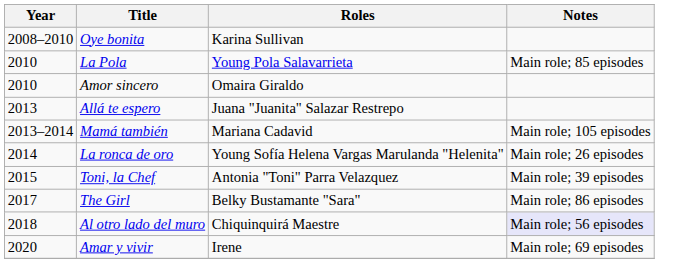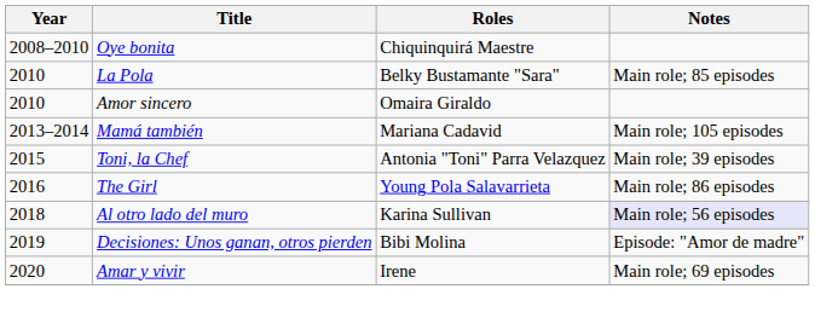 <table class="wikitable sortable">
 <tr>
 <th>Year</th>
 <th>Title</th>
 <th>Roles</th>
 <th>Notes</th>
 </tr>
 <tr>
 <td>2008–2010</td>
 <td><em><a href='#'>Oye bonita</a></em></td>
-<td>Karina Sullivan</td>
+<td>Chiquinquirá Maestre</td>
 <td></td>
 </tr>
 <tr>
 <td>2010</td>
 <td><em><a href='#'>La Pola</a></em></td>
-<td><a href='#'>Young Pola Salavarrieta</a></td>
+<td>Belky Bustamante "Sara"</td>
 <td>Main role; 85 episodes</td>
 </tr>
 <tr>
 <td>2010</td>
 <td><em>Amor sincero</em></td>
 <td>Omaira Giraldo</td>
 <td></td>
 </tr>
 <tr>
-<td>2013</td>
-<td><em><a href='#'>Allá te espero</a></em></td>
-<td>Juana "Juanita" Salazar Restrepo</td>
-<td></td>
-</tr>
-<tr>
 <td>2013–2014</td>
 <td><em><a href='#'>Mamá también</a></em></td>
 <td>Mariana Cadavid</td>
 <td>Main role; 105 episodes</td>
-</tr>
-<tr>
-<td>2014</td>
-<td><em><a href='#'>La ronca de oro</a></em></td>
-<td>Young Sofía Helena Vargas Marulanda "Helenita"</td>
-<td>Main role; 26 episodes</td>
 </tr>
 <tr>
 <td>2015</td>
 <td><em><a href='#'>Toni, la Chef</a></em></td>
 <td>Antonia "Toni" Parra Velazquez</td>
 <td>Main role; 39 episodes</td>
 </tr>
 <tr>
-<td>2017</td>
+<td>2016</td>
 <td><em><a href='#'>The Girl</a></em></td>
-<td>Belky Bustamante "Sara"</td>
+<td><a href='#'>Young Pola Salavarrieta</a></td>
 <td>Main role; 86 episodes</td>
 </tr>
 <tr>
 <td>2018</td>
 <td><em><a href='#'>Al otro lado del muro</a></em></td>
-<td>Chiquinquirá Maestre</td>
+<td>Karina Sullivan</td>
 <td style="background: lavender;">Main role; 56 episodes</td>
+</tr>
+<tr>
+<td>2019</td>
+<td><em><a href='#'>Decisiones: Unos ganan, otros pierden</a></em></td>
+<td>Bibi Molina</td>
+<td>Episode: "Amor de madre"</td>
 </tr>
 <tr>
 <td>2020</td>
 <td><em><a href='#'>Amar y vivir</a></em></td>
 <td>Irene</td>
 <td>Main role; 69 episodes</td>
 </tr>
 <tr>
 </tr>
 </table>
